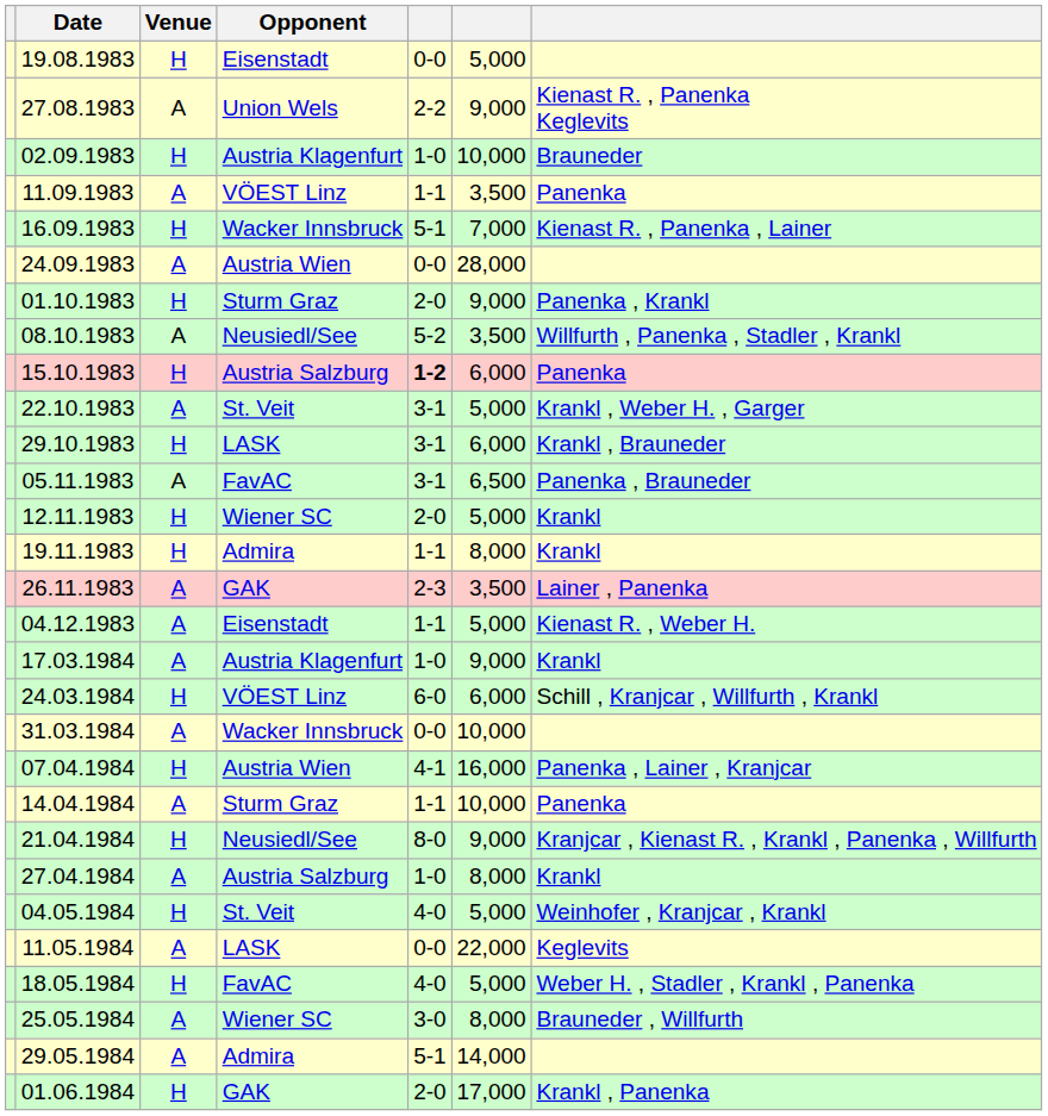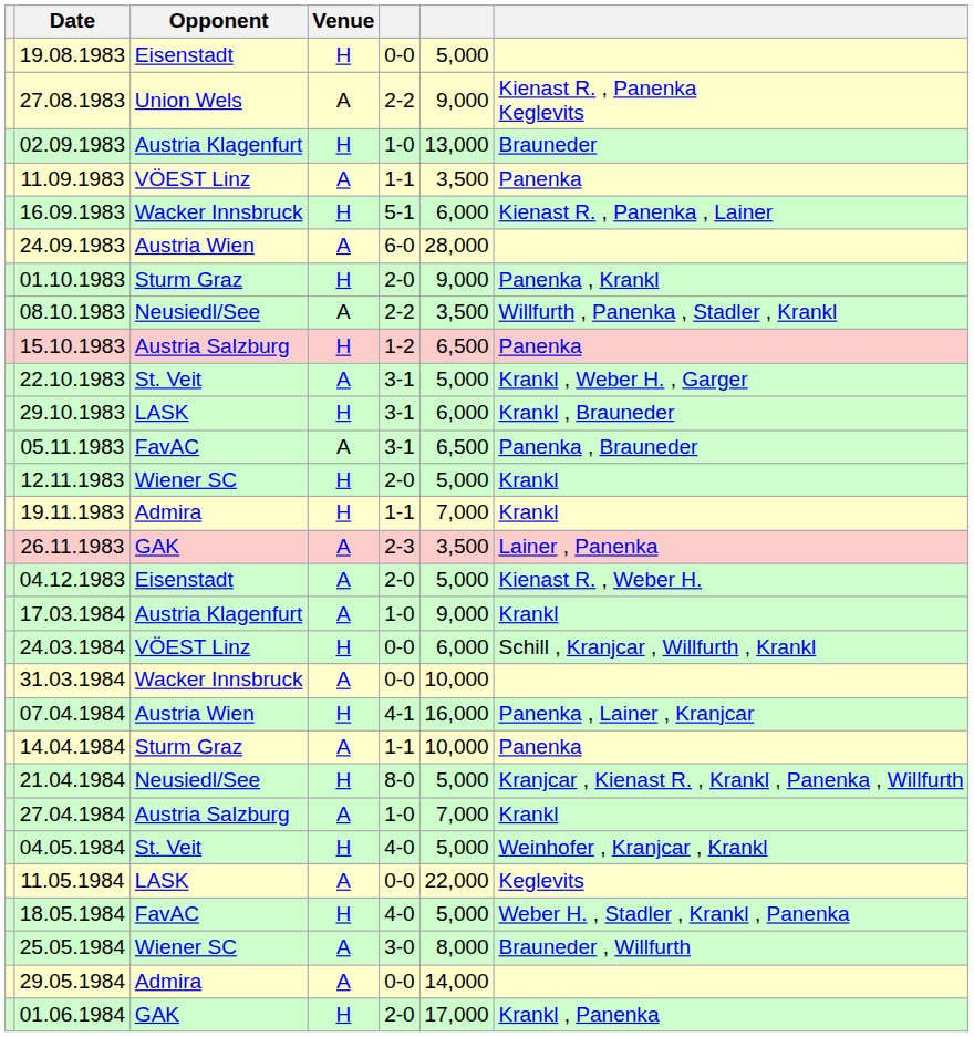 <table class="wikitable" Style="text-align: center">
 <tr>
 <th></th>
 <th>Date</th>
+<th>Opponent</th>
 <th>Venue</th>
-<th>Opponent</th>
 <th></th>
 <th></th>
 <th></th>
 </tr>
 <tr style="background:#ffc">
 <td></td>
 <td>19.08.1983</td>
+<td align="left"><a href='#'>Eisenstadt</a></td>
 <td><a href='#'>H</a></td>
-<td align="left"><a href='#'>Eisenstadt</a></td>
 <td>0-0</td>
 <td align="right">5,000</td>
 <td align="left"></td>
 </tr>
 <tr style="background:#ffc">
 <td></td>
 <td>27.08.1983</td>
+<td align="left"><a href='#'>Union Wels</a></td>
 <td>A</td>
-<td align="left"><a href='#'>Union Wels</a></td>
 <td>2-2</td>
 <td align="right">9,000</td>
 <td align="left"><a href='#'>Kienast R.</a> , <a href='#'>Panenka</a>  <br> <a href='#'>Keglevits</a> </td>
 </tr>
 <tr style="background:#cfc">
 <td></td>
 <td>02.09.1983</td>
+<td align="left"><a href='#'>Austria Klagenfurt</a></td>
 <td><a href='#'>H</a></td>
-<td align="left"><a href='#'>Austria Klagenfurt</a></td>
 <td>1-0</td>
-<td align="right">10,000</td>
+<td align="right">13,000</td>
 <td align="left"><a href='#'>Brauneder</a> </td>
 </tr>
 <tr style="background:#ffc">
 <td></td>
 <td>11.09.1983</td>
+<td align="left"><a href='#'>VÖEST Linz</a></td>
 <td><a href='#'>A</a></td>
-<td align="left"><a href='#'>VÖEST Linz</a></td>
 <td>1-1</td>
 <td align="right">3,500</td>
 <td align="left"><a href='#'>Panenka</a> </td>
 </tr>
 <tr style="background:#cfc">
 <td></td>
 <td>16.09.1983</td>
+<td align="left"><a href='#'>Wacker Innsbruck</a></td>
 <td><a href='#'>H</a></td>
-<td align="left"><a href='#'>Wacker Innsbruck</a></td>
 <td>5-1</td>
-<td align="right">7,000</td>
+<td align="right">6,000</td>
 <td align="left"><a href='#'>Kienast R.</a> , <a href='#'>Panenka</a>   , <a href='#'>Lainer</a> </td>
 </tr>
 <tr style="background:#ffc">
 <td></td>
 <td>24.09.1983</td>
+<td align="left"><a href='#'>Austria Wien</a></td>
 <td><a href='#'>A</a></td>
-<td align="left"><a href='#'>Austria Wien</a></td>
-<td>0-0</td>
+<td>6-0</td>
 <td align="right">28,000</td>
 <td align="left"></td>
 </tr>
 <tr style="background:#cfc">
 <td></td>
 <td>01.10.1983</td>
+<td align="left"><a href='#'>Sturm Graz</a></td>
 <td><a href='#'>H</a></td>
-<td align="left"><a href='#'>Sturm Graz</a></td>
 <td>2-0</td>
 <td align="right">9,000</td>
 <td align="left"><a href='#'>Panenka</a> , <a href='#'>Krankl</a> </td>
 </tr>
 <tr style="background:#cfc">
 <td></td>
 <td>08.10.1983</td>
+<td align="left"><a href='#'>Neusiedl/See</a></td>
 <td>A</td>
-<td align="left"><a href='#'>Neusiedl/See</a></td>
-<td>5-2</td>
+<td>2-2</td>
 <td align="right">3,500</td>
 <td align="left"><a href='#'>Willfurth</a> , <a href='#'>Panenka</a>  , <a href='#'>Stadler</a> , <a href='#'>Krankl</a> </td>
 </tr>
 <tr style="background:#fcc">
 <td></td>
 <td>15.10.1983</td>
+<td align="left"><a href='#'>Austria Salzburg</a></td>
 <td><a href='#'>H</a></td>
-<td align="left"><a href='#'>Austria Salzburg</a></td>
-<td><strong>1-2</strong></td>
-<td align="right">6,000</td>
+<td>1-2</td>
+<td align="right">6,500</td>
 <td align="left"><a href='#'>Panenka</a> </td>
 </tr>
 <tr style="background:#cfc">
 <td></td>
 <td>22.10.1983</td>
+<td align="left"><a href='#'>St. Veit</a></td>
 <td><a href='#'>A</a></td>
-<td align="left"><a href='#'>St. Veit</a></td>
 <td>3-1</td>
 <td align="right">5,000</td>
 <td align="left"><a href='#'>Krankl</a> , <a href='#'>Weber H.</a> , <a href='#'>Garger</a> </td>
 </tr>
 <tr style="background:#cfc">
 <td></td>
 <td>29.10.1983</td>
+<td align="left"><a href='#'>LASK</a></td>
 <td><a href='#'>H</a></td>
-<td align="left"><a href='#'>LASK</a></td>
 <td>3-1</td>
 <td align="right">6,000</td>
 <td align="left"><a href='#'>Krankl</a>  , <a href='#'>Brauneder</a> </td>
 </tr>
 <tr style="background:#cfc">
 <td></td>
 <td>05.11.1983</td>
+<td align="left"><a href='#'>FavAC</a></td>
 <td>A</td>
-<td align="left"><a href='#'>FavAC</a></td>
 <td>3-1</td>
 <td align="right">6,500</td>
 <td align="left"><a href='#'>Panenka</a>  , <a href='#'>Brauneder</a> </td>
 </tr>
 <tr style="background:#cfc">
 <td></td>
 <td>12.11.1983</td>
+<td align="left"><a href='#'>Wiener SC</a></td>
 <td><a href='#'>H</a></td>
-<td align="left"><a href='#'>Wiener SC</a></td>
 <td>2-0</td>
 <td align="right">5,000</td>
 <td align="left"><a href='#'>Krankl</a>  </td>
 </tr>
 <tr style="background:#ffc">
 <td></td>
 <td>19.11.1983</td>
+<td align="left"><a href='#'>Admira</a></td>
 <td><a href='#'>H</a></td>
-<td align="left"><a href='#'>Admira</a></td>
 <td>1-1</td>
-<td align="right">8,000</td>
+<td align="right">7,000</td>
 <td align="left"><a href='#'>Krankl</a> </td>
 </tr>
 <tr style="background:#fcc">
 <td></td>
 <td>26.11.1983</td>
+<td align="left"><a href='#'>GAK</a></td>
 <td><a href='#'>A</a></td>
-<td align="left"><a href='#'>GAK</a></td>
 <td>2-3</td>
 <td align="right">3,500</td>
 <td align="left"><a href='#'>Lainer</a> , <a href='#'>Panenka</a> </td>
 </tr>
 <tr style="background:#cfc">
 <td></td>
 <td>04.12.1983</td>
+<td align="left"><a href='#'>Eisenstadt</a></td>
 <td><a href='#'>A</a></td>
-<td align="left"><a href='#'>Eisenstadt</a></td>
-<td>1-1</td>
+<td>2-0</td>
 <td align="right">5,000</td>
 <td align="left"><a href='#'>Kienast R.</a> , <a href='#'>Weber H.</a> </td>
 </tr>
 <tr style="background:#cfc">
 <td></td>
 <td>17.03.1984</td>
+<td align="left"><a href='#'>Austria Klagenfurt</a></td>
 <td><a href='#'>A</a></td>
-<td align="left"><a href='#'>Austria Klagenfurt</a></td>
 <td>1-0</td>
 <td align="right">9,000</td>
 <td align="left"><a href='#'>Krankl</a> </td>
 </tr>
 <tr style="background:#cfc">
 <td></td>
 <td>24.03.1984</td>
+<td align="left"><a href='#'>VÖEST Linz</a></td>
 <td><a href='#'>H</a></td>
-<td align="left"><a href='#'>VÖEST Linz</a></td>
-<td>6-0</td>
+<td>0-0</td>
 <td align="right">6,000</td>
 <td align="left">Schill , <a href='#'>Kranjcar</a> , <a href='#'>Willfurth</a>   , <a href='#'>Krankl</a> </td>
 </tr>
 <tr style="background:#ffc">
 <td></td>
 <td>31.03.1984</td>
+<td align="left"><a href='#'>Wacker Innsbruck</a></td>
 <td><a href='#'>A</a></td>
-<td align="left"><a href='#'>Wacker Innsbruck</a></td>
 <td>0-0</td>
 <td align="right">10,000</td>
 <td align="left"></td>
 </tr>
 <tr style="background:#cfc">
 <td></td>
 <td>07.04.1984</td>
+<td align="left"><a href='#'>Austria Wien</a></td>
 <td><a href='#'>H</a></td>
-<td align="left"><a href='#'>Austria Wien</a></td>
 <td>4-1</td>
 <td align="right">16,000</td>
 <td align="left"><a href='#'>Panenka</a>  , <a href='#'>Lainer</a> , <a href='#'>Kranjcar</a> </td>
 </tr>
 <tr style="background:#ffc">
 <td></td>
 <td>14.04.1984</td>
+<td align="left"><a href='#'>Sturm Graz</a></td>
 <td><a href='#'>A</a></td>
-<td align="left"><a href='#'>Sturm Graz</a></td>
 <td>1-1</td>
 <td align="right">10,000</td>
 <td align="left"><a href='#'>Panenka</a> </td>
 </tr>
 <tr style="background:#cfc">
 <td></td>
 <td>21.04.1984</td>
+<td align="left"><a href='#'>Neusiedl/See</a></td>
 <td><a href='#'>H</a></td>
-<td align="left"><a href='#'>Neusiedl/See</a></td>
 <td>8-0</td>
-<td align="right">9,000</td>
+<td align="right">5,000</td>
 <td align="left"><a href='#'>Kranjcar</a>   , <a href='#'>Kienast R.</a> , <a href='#'>Krankl</a>  , <a href='#'>Panenka</a> , <a href='#'>Willfurth</a> </td>
 </tr>
 <tr style="background:#cfc">
 <td></td>
 <td>27.04.1984</td>
+<td align="left"><a href='#'>Austria Salzburg</a></td>
 <td><a href='#'>A</a></td>
-<td align="left"><a href='#'>Austria Salzburg</a></td>
 <td>1-0</td>
-<td align="right">8,000</td>
+<td align="right">7,000</td>
 <td align="left"><a href='#'>Krankl</a> </td>
 </tr>
 <tr style="background:#cfc">
 <td></td>
 <td>04.05.1984</td>
+<td align="left"><a href='#'>St. Veit</a></td>
 <td><a href='#'>H</a></td>
-<td align="left"><a href='#'>St. Veit</a></td>
 <td>4-0</td>
 <td align="right">5,000</td>
 <td align="left"><a href='#'>Weinhofer</a> , <a href='#'>Kranjcar</a> , <a href='#'>Krankl</a>  </td>
 </tr>
 <tr style="background:#ffc">
 <td></td>
 <td>11.05.1984</td>
+<td align="left"><a href='#'>LASK</a></td>
 <td><a href='#'>A</a></td>
-<td align="left"><a href='#'>LASK</a></td>
 <td>0-0</td>
 <td align="right">22,000</td>
 <td align="left"><a href='#'>Keglevits</a> </td>
 </tr>
 <tr style="background:#cfc">
 <td></td>
 <td>18.05.1984</td>
+<td align="left"><a href='#'>FavAC</a></td>
 <td><a href='#'>H</a></td>
-<td align="left"><a href='#'>FavAC</a></td>
 <td>4-0</td>
 <td align="right">5,000</td>
 <td align="left"><a href='#'>Weber H.</a> , <a href='#'>Stadler</a> , <a href='#'>Krankl</a> , <a href='#'>Panenka</a> </td>
 </tr>
 <tr style="background:#cfc">
 <td></td>
 <td>25.05.1984</td>
+<td align="left"><a href='#'>Wiener SC</a></td>
 <td><a href='#'>A</a></td>
-<td align="left"><a href='#'>Wiener SC</a></td>
 <td>3-0</td>
 <td align="right">8,000</td>
 <td align="left"><a href='#'>Brauneder</a>  , <a href='#'>Willfurth</a> </td>
 </tr>
 <tr style="background:#ffc">
 <td></td>
 <td>29.05.1984</td>
+<td align="left"><a href='#'>Admira</a></td>
 <td><a href='#'>A</a></td>
-<td align="left"><a href='#'>Admira</a></td>
-<td>5-1</td>
+<td>0-0</td>
 <td align="right">14,000</td>
 <td align="left"></td>
 </tr>
 <tr style="background:#cfc">
 <td></td>
 <td>01.06.1984</td>
+<td align="left"><a href='#'>GAK</a></td>
 <td><a href='#'>H</a></td>
-<td align="left"><a href='#'>GAK</a></td>
 <td>2-0</td>
 <td align="right">17,000</td>
 <td align="left"><a href='#'>Krankl</a> , <a href='#'>Panenka</a> </td>
 </tr>
 </table>
